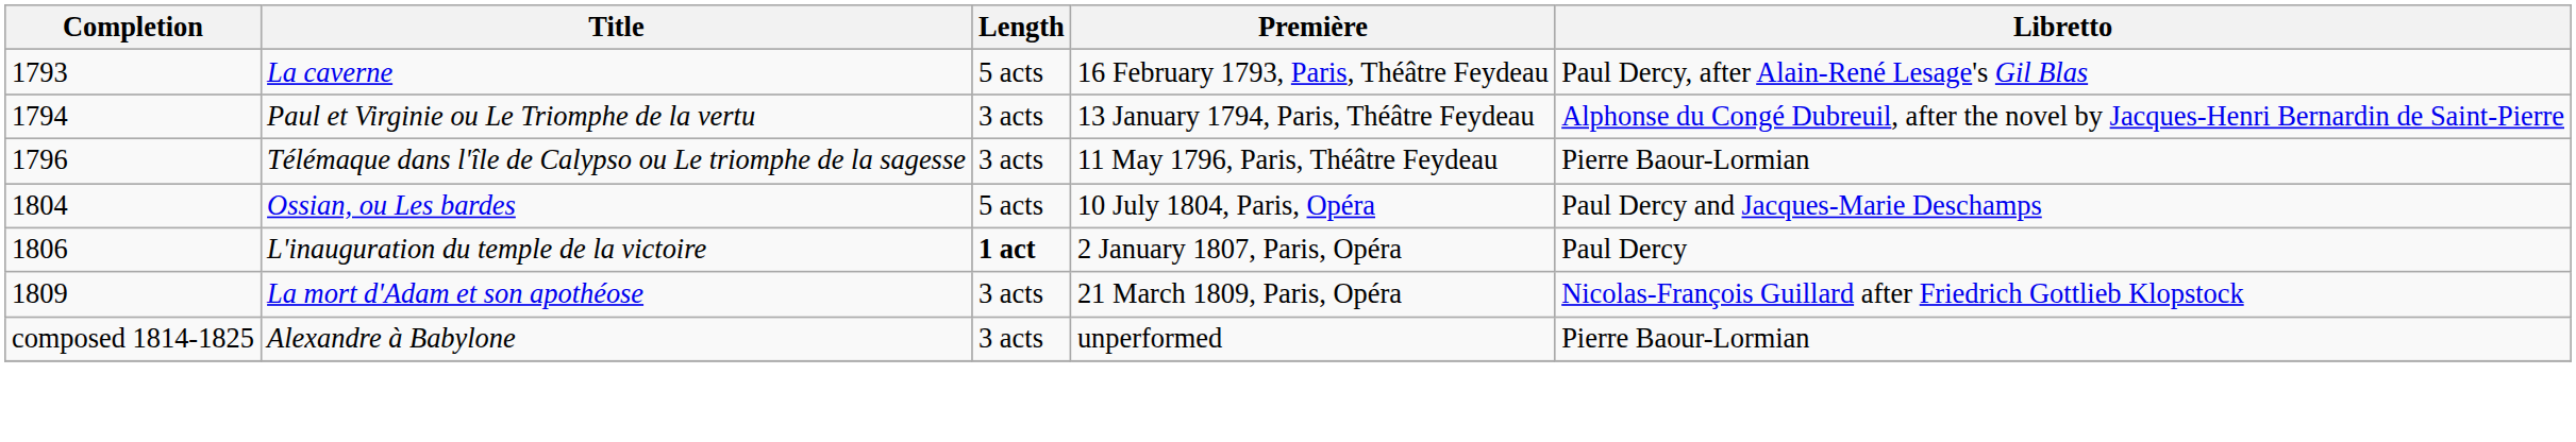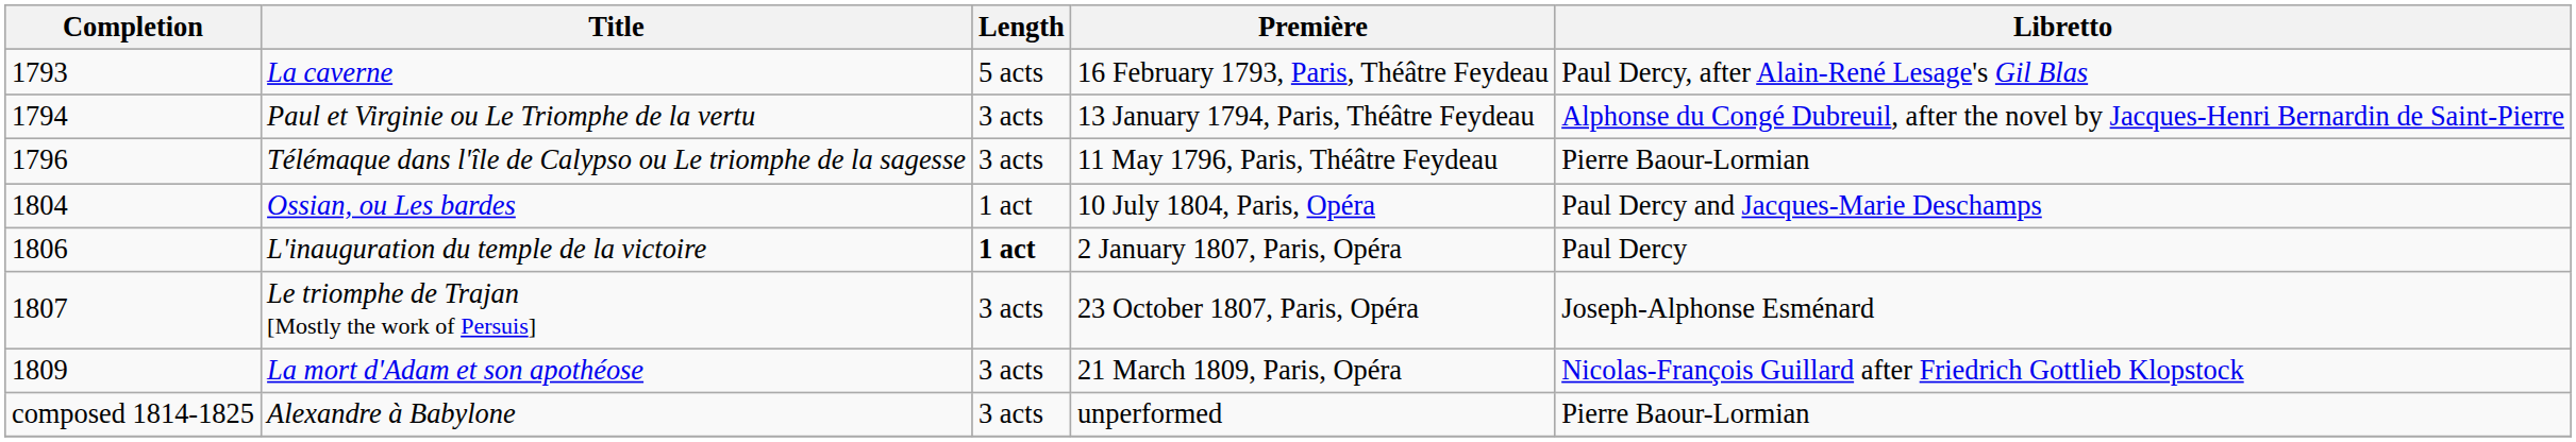 <table class="wikitable">
 <tr>
 <th>Completion</th>
 <th>Title</th>
 <th>Length</th>
 <th>Première</th>
 <th>Libretto</th>
 </tr>
 <tr --->
 <td>1793</td>
 <td><em><a href='#'>La caverne</a></em></td>
 <td>5 acts</td>
 <td>16 February 1793, <a href='#'>Paris</a>,  Théâtre Feydeau</td>
 <td>Paul Dercy, after <a href='#'>Alain-René Lesage</a>'s <em><a href='#'>Gil Blas</a></em></td>
 </tr>
 <tr --->
 <td>1794</td>
 <td><em>Paul et Virginie ou Le Triomphe de la vertu</em></td>
 <td>3 acts</td>
 <td>13 January 1794, Paris, Théâtre Feydeau</td>
 <td><a href='#'>Alphonse du Congé Dubreuil</a>, after the novel by <a href='#'>Jacques-Henri Bernardin de Saint-Pierre</a></td>
 </tr>
 <tr --->
 <td>1796</td>
 <td><em>Télémaque dans l'île de Calypso ou Le triomphe de la sagesse</em></td>
 <td>3 acts</td>
 <td>11 May 1796, Paris, Théâtre Feydeau</td>
 <td>Pierre Baour-Lormian</td>
 </tr>
 <tr --->
 <td>1804</td>
 <td><em><a href='#'>Ossian, ou Les bardes</a></em></td>
-<td>5 acts</td>
+<td>1 act</td>
 <td>10 July 1804, Paris, <a href='#'>Opéra</a></td>
 <td>Paul Dercy and <a href='#'>Jacques-Marie Deschamps</a></td>
 </tr>
 <tr --->
 <td>1806</td>
 <td><em>L'inauguration du temple de la victoire</em></td>
 <td><strong>1 act</strong></td>
 <td>2 January 1807, Paris, Opéra</td>
 <td>Paul Dercy</td>
+</tr>
+<tr --->
+<td>1807</td>
+<td><em>Le triomphe de Trajan</em><br><small>[Mostly the work of <a href='#'>Persuis</a>]</small></td>
+<td>3 acts</td>
+<td>23 October 1807, Paris, Opéra</td>
+<td>Joseph-Alphonse Esménard</td>
 </tr>
 <tr --->
 <td>1809</td>
 <td><em><a href='#'>La mort d'Adam et son apothéose</a></em></td>
 <td>3 acts</td>
 <td>21 March 1809, Paris, Opéra</td>
 <td><a href='#'>Nicolas-François Guillard</a> after <a href='#'>Friedrich Gottlieb Klopstock</a></td>
 </tr>
 <tr --->
 <td>composed 1814-1825</td>
 <td><em>Alexandre à Babylone</em></td>
 <td>3 acts</td>
 <td>unperformed</td>
 <td>Pierre Baour-Lormian</td>
 </tr>
 <tr --->
 </tr>
 </table>
